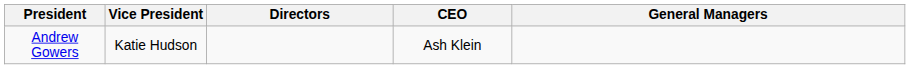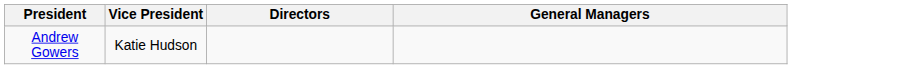 <table class="wikitable" style="text-align:center">
 <tr>
 <th scope="col" style="width:110px;">President</th>
 <th scope="col" style="width:110px;">Vice President</th>
 <th scope="col" style="width:210px;">Directors</th>
-<th scope="col" style="width:130px;">CEO</th>
 <th scope="col" style="width:450px;">General Managers</th>
 </tr>
 <tr>
 <td><a href='#'>Andrew Gowers</a></td>
 <td>Katie Hudson</td>
 <td><br></td>
-<td>Ash Klein</td>
 <td><br></td>
 </tr>
 </table>
